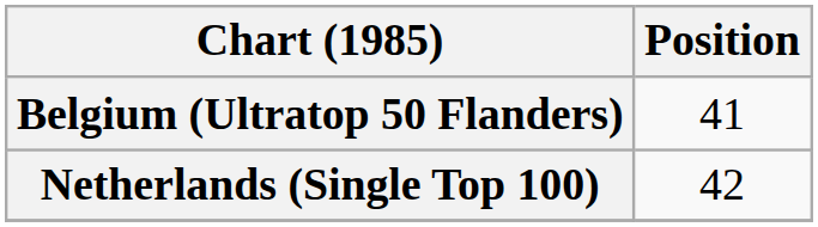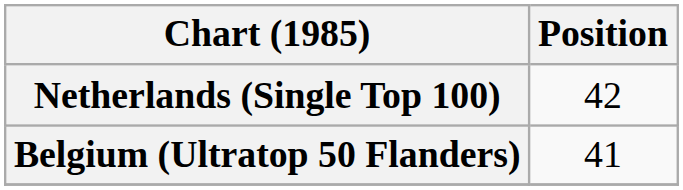 <table class="wikitable sortable plainrowheaders" style="text-align:center">
 <tr>
 <th scope="col">Chart (1985)</th>
 <th scope="col">Position</th>
 </tr>
 <tr>
+<th scope="row">Netherlands (Single Top 100)</th>
+<td>42</td>
+</tr>
+<tr>
 <th scope="row">Belgium (Ultratop 50 Flanders)</th>
 <td>41</td>
 </tr>
 <tr>
-<th scope="row">Netherlands (Single Top 100)</th>
-<td>42</td>
-</tr>
-<tr>
 </tr>
 </table>
